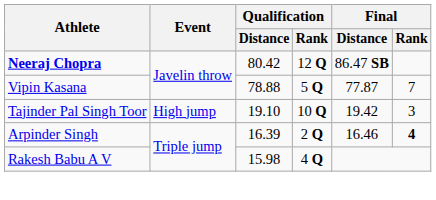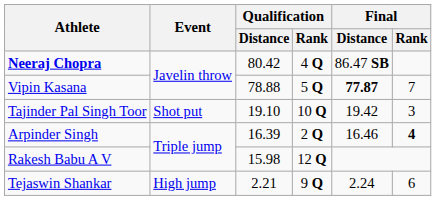 <table class=wikitable style=font-size:90%;text-align:center;>
 <tr>
 <th rowspan=2>Athlete</th>
 <th rowspan=2>Event</th>
 <th colspan=2>Qualification</th>
 <th colspan=2>Final</th>
 </tr>
 <tr style=font-size:95%>
 <th>Distance</th>
 <th>Rank</th>
 <th>Distance</th>
 <th>Rank</th>
 </tr>
 <tr>
 <td align=left><strong><a href='#'>Neeraj Chopra</a></strong></td>
 <td align=left rowspan="2"><a href='#'>Javelin throw</a></td>
 <td>80.42</td>
-<td>12 <strong>Q</strong></td>
+<td>4 <strong>Q</strong></td>
 <td>86.47 <strong>SB</strong></td>
 <td></td>
 </tr>
 <tr>
 <td align=left><a href='#'>Vipin Kasana</a></td>
 <td>78.88</td>
 <td>5 <strong>Q</strong></td>
-<td>77.87</td>
+<td><strong>77.87</strong></td>
 <td>7</td>
 </tr>
 <tr>
 <td align=left><a href='#'>Tajinder Pal Singh Toor</a></td>
-<td align=left><a href='#'>High jump</a></td>
+<td align=left><a href='#'>Shot put</a></td>
 <td>19.10</td>
 <td>10 <strong>Q</strong></td>
 <td>19.42</td>
 <td>3</td>
 </tr>
 <tr>
 <td align=left><a href='#'>Arpinder Singh</a></td>
 <td align=left rowspan="2"><a href='#'>Triple jump</a></td>
 <td>16.39</td>
 <td>2 <strong>Q</strong></td>
 <td>16.46</td>
 <td><strong>4</strong></td>
 </tr>
 <tr>
 <td align=left><a href='#'>Rakesh Babu A V</a></td>
 <td>15.98</td>
-<td>4 <strong>Q</strong></td>
+<td>12 <strong>Q</strong></td>
 <td colspan="2"></td>
 </tr>
+<tr>
+<td align=left><a href='#'>Tejaswin Shankar</a></td>
+<td align=left><a href='#'>High jump</a></td>
+<td>2.21</td>
+<td>9 <strong>Q</strong></td>
+<td>2.24</td>
+<td>6</td>
+</tr>
 </table>
